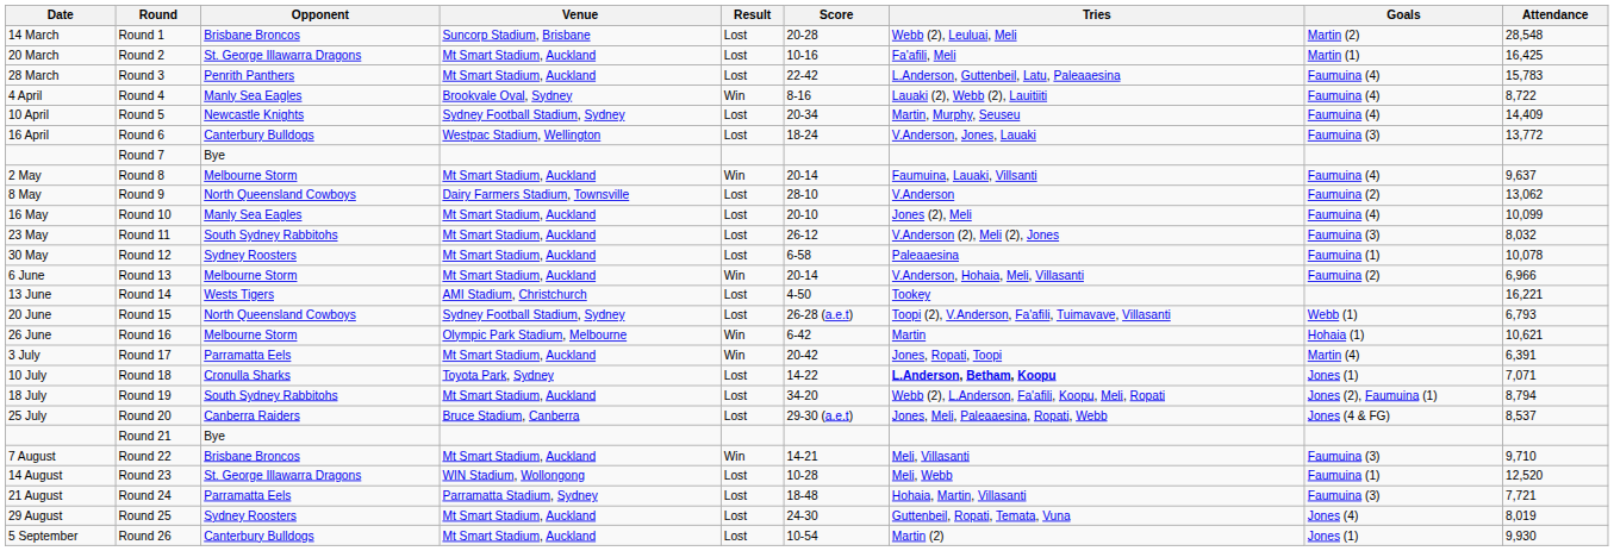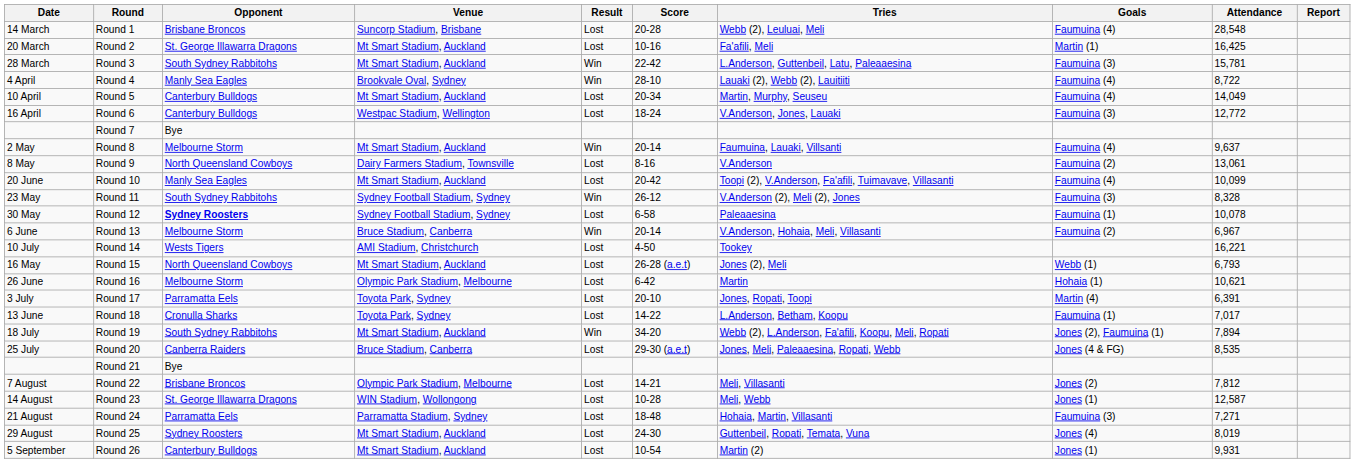 <table class="wikitable" style="font-size:75%;" width="100%">
 <tr>
 <th>Date</th>
 <th>Round</th>
 <th>Opponent</th>
 <th>Venue</th>
 <th>Result</th>
 <th>Score</th>
 <th>Tries</th>
 <th>Goals</th>
 <th>Attendance</th>
+<th>Report</th>
 </tr>
 <tr>
 <td>14 March</td>
 <td>Round 1</td>
 <td> <a href='#'>Brisbane Broncos</a></td>
 <td><a href='#'>Suncorp Stadium</a>, <a href='#'>Brisbane</a></td>
 <td>Lost</td>
 <td>20-28</td>
 <td><a href='#'>Webb</a> (2), <a href='#'>Leuluai</a>, <a href='#'>Meli</a></td>
-<td><a href='#'>Martin</a> (2)</td>
+<td><a href='#'>Faumuina</a> (4)</td>
 <td>28,548</td>
+<td></td>
 </tr>
 <tr>
 <td>20 March</td>
 <td>Round 2</td>
 <td> <a href='#'>St. George Illawarra Dragons</a></td>
 <td><a href='#'>Mt Smart Stadium</a>, <a href='#'>Auckland</a></td>
 <td>Lost</td>
 <td>10-16</td>
 <td><a href='#'>Fa'afili</a>, <a href='#'>Meli</a></td>
 <td><a href='#'>Martin</a> (1)</td>
 <td>16,425</td>
+<td></td>
 </tr>
 <tr>
 <td>28 March</td>
 <td>Round 3</td>
-<td> <a href='#'>Penrith Panthers</a></td>
+<td> <a href='#'>South Sydney Rabbitohs</a></td>
 <td><a href='#'>Mt Smart Stadium</a>, <a href='#'>Auckland</a></td>
-<td>Lost</td>
+<td>Win</td>
 <td>22-42</td>
 <td><a href='#'>L.Anderson</a>, <a href='#'>Guttenbeil</a>, <a href='#'>Latu</a>, <a href='#'>Paleaaesina</a></td>
-<td><a href='#'>Faumuina</a> (4)</td>
-<td>15,783</td>
+<td><a href='#'>Faumuina</a> (3)</td>
+<td>15,781</td>
+<td></td>
 </tr>
 <tr>
 <td>4 April</td>
 <td>Round 4</td>
 <td> <a href='#'>Manly Sea Eagles</a></td>
 <td><a href='#'>Brookvale Oval</a>, <a href='#'>Sydney</a></td>
 <td>Win</td>
-<td>8-16</td>
+<td>28-10</td>
 <td><a href='#'>Lauaki</a> (2), <a href='#'>Webb</a> (2), <a href='#'>Lauitiiti</a></td>
 <td><a href='#'>Faumuina</a> (4)</td>
 <td>8,722</td>
+<td></td>
 </tr>
 <tr>
 <td>10 April</td>
 <td>Round 5</td>
-<td> <a href='#'>Newcastle Knights</a></td>
-<td><a href='#'>Sydney Football Stadium</a>, <a href='#'>Sydney</a></td>
+<td> <a href='#'>Canterbury Bulldogs</a></td>
+<td><a href='#'>Mt Smart Stadium</a>, <a href='#'>Auckland</a></td>
 <td>Lost</td>
 <td>20-34</td>
 <td><a href='#'>Martin</a>, <a href='#'>Murphy</a>, <a href='#'>Seuseu</a></td>
 <td><a href='#'>Faumuina</a> (4)</td>
-<td>14,409</td>
+<td>14,049</td>
+<td></td>
 </tr>
 <tr>
 <td>16 April</td>
 <td>Round 6</td>
 <td> <a href='#'>Canterbury Bulldogs</a></td>
 <td><a href='#'>Westpac Stadium</a>, <a href='#'>Wellington</a></td>
 <td>Lost</td>
 <td>18-24</td>
 <td><a href='#'>V.Anderson</a>, <a href='#'>Jones</a>, <a href='#'>Lauaki</a></td>
 <td><a href='#'>Faumuina</a> (3)</td>
-<td>13,772</td>
+<td>12,772</td>
+<td></td>
 </tr>
 <tr>
 <td></td>
 <td>Round 7</td>
 <td>Bye</td>
+<td></td>
 <td></td>
 <td></td>
 <td></td>
 <td></td>
 <td></td>
 <td></td>
 </tr>
 <tr>
 <td>2 May</td>
 <td>Round 8</td>
 <td> <a href='#'>Melbourne Storm</a></td>
 <td><a href='#'>Mt Smart Stadium</a>, <a href='#'>Auckland</a></td>
 <td>Win</td>
 <td>20-14</td>
 <td><a href='#'>Faumuina</a>, <a href='#'>Lauaki</a>, <a href='#'>Villsanti</a></td>
 <td><a href='#'>Faumuina</a> (4)</td>
 <td>9,637</td>
+<td></td>
 </tr>
 <tr>
 <td>8 May</td>
 <td>Round 9</td>
 <td> <a href='#'>North Queensland Cowboys</a></td>
 <td><a href='#'>Dairy Farmers Stadium</a>, <a href='#'>Townsville</a></td>
 <td>Lost</td>
-<td>28-10</td>
+<td>8-16</td>
 <td><a href='#'>V.Anderson</a></td>
 <td><a href='#'>Faumuina</a> (2)</td>
-<td>13,062</td>
+<td>13,061</td>
+<td></td>
 </tr>
 <tr>
-<td>16 May</td>
+<td>20 June</td>
 <td>Round 10</td>
 <td> <a href='#'>Manly Sea Eagles</a></td>
 <td><a href='#'>Mt Smart Stadium</a>, <a href='#'>Auckland</a></td>
 <td>Lost</td>
-<td>20-10</td>
-<td><a href='#'>Jones</a> (2), <a href='#'>Meli</a></td>
+<td>20-42</td>
+<td><a href='#'>Toopi</a> (2), <a href='#'>V.Anderson</a>, <a href='#'>Fa'afili</a>, <a href='#'>Tuimavave</a>, <a href='#'>Villasanti</a></td>
 <td><a href='#'>Faumuina</a> (4)</td>
 <td>10,099</td>
+<td></td>
 </tr>
 <tr>
 <td>23 May</td>
 <td>Round 11</td>
 <td> <a href='#'>South Sydney Rabbitohs</a></td>
-<td><a href='#'>Mt Smart Stadium</a>, <a href='#'>Auckland</a></td>
-<td>Lost</td>
+<td><a href='#'>Sydney Football Stadium</a>, <a href='#'>Sydney</a></td>
+<td>Win</td>
 <td>26-12</td>
 <td><a href='#'>V.Anderson</a> (2), <a href='#'>Meli</a> (2), <a href='#'>Jones</a></td>
 <td><a href='#'>Faumuina</a> (3)</td>
-<td>8,032</td>
+<td>8,328</td>
+<td></td>
 </tr>
 <tr>
 <td>30 May</td>
 <td>Round 12</td>
-<td> <a href='#'>Sydney Roosters</a></td>
-<td><a href='#'>Mt Smart Stadium</a>, <a href='#'>Auckland</a></td>
+<td><strong> <a href='#'>Sydney Roosters</a></strong></td>
+<td><a href='#'>Sydney Football Stadium</a>, <a href='#'>Sydney</a></td>
 <td>Lost</td>
 <td>6-58</td>
 <td><a href='#'>Paleaaesina</a></td>
 <td><a href='#'>Faumuina</a> (1)</td>
 <td>10,078</td>
+<td></td>
 </tr>
 <tr>
 <td>6 June</td>
 <td>Round 13</td>
 <td> <a href='#'>Melbourne Storm</a></td>
-<td><a href='#'>Mt Smart Stadium</a>, <a href='#'>Auckland</a></td>
+<td><a href='#'>Bruce Stadium</a>, <a href='#'>Canberra</a></td>
 <td>Win</td>
 <td>20-14</td>
 <td><a href='#'>V.Anderson</a>, <a href='#'>Hohaia</a>, <a href='#'>Meli</a>, <a href='#'>Villasanti</a></td>
 <td><a href='#'>Faumuina</a> (2)</td>
-<td>6,966</td>
+<td>6,967</td>
+<td></td>
 </tr>
 <tr>
-<td>13 June</td>
+<td>10 July</td>
 <td>Round 14</td>
 <td> <a href='#'>Wests Tigers</a></td>
 <td><a href='#'>AMI Stadium</a>, <a href='#'>Christchurch</a></td>
 <td>Lost</td>
 <td>4-50</td>
 <td><a href='#'>Tookey</a></td>
 <td></td>
 <td>16,221</td>
+<td></td>
 </tr>
 <tr>
-<td>20 June</td>
+<td>16 May</td>
 <td>Round 15</td>
 <td> <a href='#'>North Queensland Cowboys</a></td>
-<td><a href='#'>Sydney Football Stadium</a>, <a href='#'>Sydney</a></td>
+<td><a href='#'>Mt Smart Stadium</a>, <a href='#'>Auckland</a></td>
 <td>Lost</td>
 <td>26-28 (<a href='#'>a.e.t</a>)</td>
-<td><a href='#'>Toopi</a> (2), <a href='#'>V.Anderson</a>, <a href='#'>Fa'afili</a>, <a href='#'>Tuimavave</a>, <a href='#'>Villasanti</a></td>
+<td><a href='#'>Jones</a> (2), <a href='#'>Meli</a></td>
 <td><a href='#'>Webb</a> (1)</td>
 <td>6,793</td>
+<td></td>
 </tr>
 <tr>
 <td>26 June</td>
 <td>Round 16</td>
 <td> <a href='#'>Melbourne Storm</a></td>
 <td><a href='#'>Olympic Park Stadium</a>, <a href='#'>Melbourne</a></td>
-<td>Win</td>
+<td>Lost</td>
 <td>6-42</td>
 <td><a href='#'>Martin</a></td>
 <td><a href='#'>Hohaia</a> (1)</td>
 <td>10,621</td>
+<td></td>
 </tr>
 <tr>
 <td>3 July</td>
 <td>Round 17</td>
 <td> <a href='#'>Parramatta Eels</a></td>
-<td><a href='#'>Mt Smart Stadium</a>, <a href='#'>Auckland</a></td>
-<td>Win</td>
-<td>20-42</td>
+<td><a href='#'>Toyota Park</a>, <a href='#'>Sydney</a></td>
+<td>Lost</td>
+<td>20-10</td>
 <td><a href='#'>Jones</a>, <a href='#'>Ropati</a>, <a href='#'>Toopi</a></td>
 <td><a href='#'>Martin</a> (4)</td>
 <td>6,391</td>
+<td></td>
 </tr>
 <tr>
-<td>10 July</td>
+<td>13 June</td>
 <td>Round 18</td>
 <td> <a href='#'>Cronulla Sharks</a></td>
 <td><a href='#'>Toyota Park</a>, <a href='#'>Sydney</a></td>
 <td>Lost</td>
 <td>14-22</td>
-<td><strong><a href='#'>L.Anderson</a>, <a href='#'>Betham</a>, <a href='#'>Koopu</a></strong></td>
-<td><a href='#'>Jones</a> (1)</td>
-<td>7,071</td>
+<td><a href='#'>L.Anderson</a>, <a href='#'>Betham</a>, <a href='#'>Koopu</a></td>
+<td><a href='#'>Faumuina</a> (1)</td>
+<td>7,017</td>
+<td></td>
 </tr>
 <tr>
 <td>18 July</td>
 <td>Round 19</td>
 <td> <a href='#'>South Sydney Rabbitohs</a></td>
 <td><a href='#'>Mt Smart Stadium</a>, <a href='#'>Auckland</a></td>
-<td>Lost</td>
+<td>Win</td>
 <td>34-20</td>
 <td><a href='#'>Webb</a> (2), <a href='#'>L.Anderson</a>, <a href='#'>Fa'afili</a>, <a href='#'>Koopu</a>, <a href='#'>Meli</a>, <a href='#'>Ropati</a></td>
 <td><a href='#'>Jones</a> (2), <a href='#'>Faumuina</a> (1)</td>
-<td>8,794</td>
+<td>7,894</td>
+<td></td>
 </tr>
 <tr>
 <td>25 July</td>
 <td>Round 20</td>
 <td> <a href='#'>Canberra Raiders</a></td>
 <td><a href='#'>Bruce Stadium</a>, <a href='#'>Canberra</a></td>
 <td>Lost</td>
 <td>29-30 (<a href='#'>a.e.t</a>)</td>
 <td><a href='#'>Jones</a>, <a href='#'>Meli</a>, <a href='#'>Paleaaesina</a>, <a href='#'>Ropati</a>, <a href='#'>Webb</a></td>
 <td><a href='#'>Jones</a> (4 & FG)</td>
-<td>8,537</td>
+<td>8,535</td>
+<td></td>
 </tr>
 <tr>
 <td></td>
 <td>Round 21</td>
 <td>Bye</td>
 <td></td>
 <td></td>
 <td></td>
 <td></td>
 <td></td>
 <td></td>
+<td></td>
 </tr>
 <tr>
 <td>7 August</td>
 <td>Round 22</td>
 <td> <a href='#'>Brisbane Broncos</a></td>
-<td><a href='#'>Mt Smart Stadium</a>, <a href='#'>Auckland</a></td>
-<td>Win</td>
+<td><a href='#'>Olympic Park Stadium</a>, <a href='#'>Melbourne</a></td>
+<td>Lost</td>
 <td>14-21</td>
 <td><a href='#'>Meli</a>, <a href='#'>Villasanti</a></td>
-<td><a href='#'>Faumuina</a> (3)</td>
-<td>9,710</td>
+<td><a href='#'>Jones</a> (2)</td>
+<td>7,812</td>
+<td></td>
 </tr>
 <tr>
 <td>14 August</td>
 <td>Round 23</td>
 <td> <a href='#'>St. George Illawarra Dragons</a></td>
 <td><a href='#'>WIN Stadium</a>, <a href='#'>Wollongong</a></td>
 <td>Lost</td>
 <td>10-28</td>
 <td><a href='#'>Meli</a>, <a href='#'>Webb</a></td>
-<td><a href='#'>Faumuina</a> (1)</td>
-<td>12,520</td>
+<td><a href='#'>Jones</a> (1)</td>
+<td>12,587</td>
+<td></td>
 </tr>
 <tr>
 <td>21 August</td>
 <td>Round 24</td>
 <td> <a href='#'>Parramatta Eels</a></td>
 <td><a href='#'>Parramatta Stadium</a>, <a href='#'>Sydney</a></td>
 <td>Lost</td>
 <td>18-48</td>
 <td><a href='#'>Hohaia</a>, <a href='#'>Martin</a>, <a href='#'>Villasanti</a></td>
 <td><a href='#'>Faumuina</a> (3)</td>
-<td>7,721</td>
+<td>7,271</td>
+<td></td>
 </tr>
 <tr>
 <td>29 August</td>
 <td>Round 25</td>
 <td> <a href='#'>Sydney Roosters</a></td>
 <td><a href='#'>Mt Smart Stadium</a>, <a href='#'>Auckland</a></td>
 <td>Lost</td>
 <td>24-30</td>
 <td><a href='#'>Guttenbeil</a>, <a href='#'>Ropati</a>, <a href='#'>Temata</a>, <a href='#'>Vuna</a></td>
 <td><a href='#'>Jones</a> (4)</td>
 <td>8,019</td>
+<td></td>
 </tr>
 <tr>
 <td>5 September</td>
 <td>Round 26</td>
 <td> <a href='#'>Canterbury Bulldogs</a></td>
 <td><a href='#'>Mt Smart Stadium</a>, <a href='#'>Auckland</a></td>
 <td>Lost</td>
 <td>10-54</td>
 <td><a href='#'>Martin</a> (2)</td>
 <td><a href='#'>Jones</a> (1)</td>
-<td>9,930</td>
+<td>9,931</td>
+<td></td>
 </tr>
 </table>
